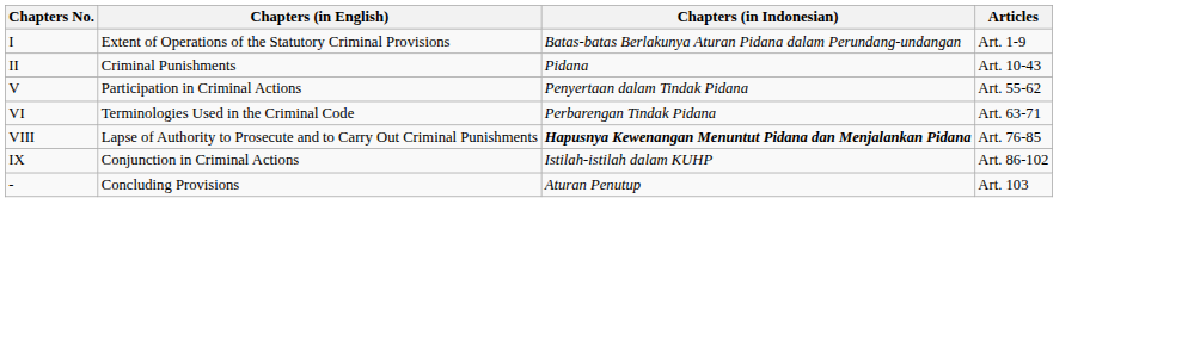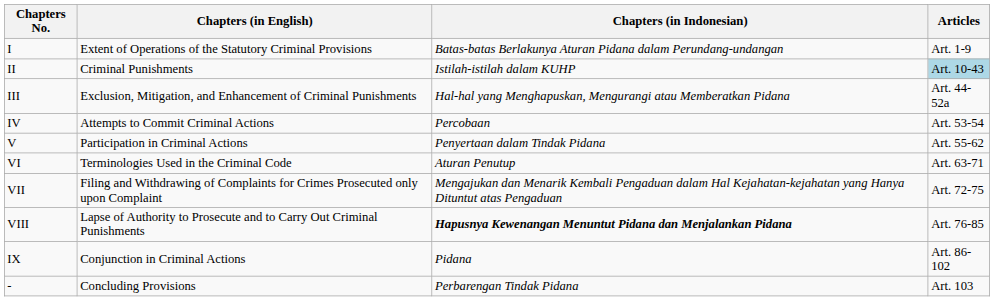 <table class="wikitable">
 <tr>
 <th>Chapters No.</th>
 <th>Chapters (in English)</th>
 <th>Chapters (in Indonesian)</th>
 <th>Articles</th>
 </tr>
 <tr>
 <td>I</td>
 <td>Extent of Operations of the Statutory Criminal Provisions</td>
 <td><em>Batas-batas Berlakunya Aturan Pidana dalam Perundang-undangan</em></td>
 <td>Art. 1-9</td>
 </tr>
 <tr>
 <td>II</td>
 <td>Criminal Punishments</td>
-<td><em>Pidana</em></td>
-<td>Art. 10-43</td>
+<td><em>Istilah-istilah dalam KUHP</em></td>
+<td style="background: lightblue;">Art. 10-43</td>
+</tr>
+<tr>
+<td>III</td>
+<td>Exclusion, Mitigation, and Enhancement of Criminal Punishments</td>
+<td><em>Hal-hal yang Menghapuskan, Mengurangi atau Memberatkan Pidana</em></td>
+<td>Art. 44-52a</td>
+</tr>
+<tr>
+<td>IV</td>
+<td>Attempts to Commit Criminal Actions</td>
+<td><em>Percobaan</em></td>
+<td>Art. 53-54</td>
 </tr>
 <tr>
 <td>V</td>
 <td>Participation in Criminal Actions</td>
 <td><em>Penyertaan dalam Tindak Pidana</em></td>
 <td>Art. 55-62</td>
 </tr>
 <tr>
 <td>VI</td>
 <td>Terminologies Used in the Criminal Code</td>
-<td><em>Perbarengan Tindak Pidana</em></td>
+<td><em>Aturan Penutup</em></td>
 <td>Art. 63-71</td>
+</tr>
+<tr>
+<td>VII</td>
+<td>Filing and Withdrawing of Complaints for Crimes Prosecuted only upon Complaint</td>
+<td><em>Mengajukan dan Menarik Kembali Pengaduan dalam Hal Kejahatan-kejahatan yang Hanya Dituntut atas Pengaduan</em></td>
+<td>Art. 72-75</td>
 </tr>
 <tr>
 <td>VIII</td>
 <td>Lapse of Authority to Prosecute and to Carry Out Criminal Punishments</td>
 <td><strong><em>Hapusnya Kewenangan Menuntut Pidana dan Menjalankan Pidana</em></strong></td>
 <td>Art. 76-85</td>
 </tr>
 <tr>
 <td>IX</td>
 <td>Conjunction in Criminal Actions</td>
-<td><em>Istilah-istilah dalam KUHP</em></td>
+<td><em>Pidana</em></td>
 <td>Art. 86-102</td>
 </tr>
 <tr>
 <td>-</td>
 <td>Concluding Provisions</td>
-<td><em>Aturan Penutup</em></td>
+<td><em>Perbarengan Tindak Pidana</em></td>
 <td>Art. 103</td>
 </tr>
 </table>
